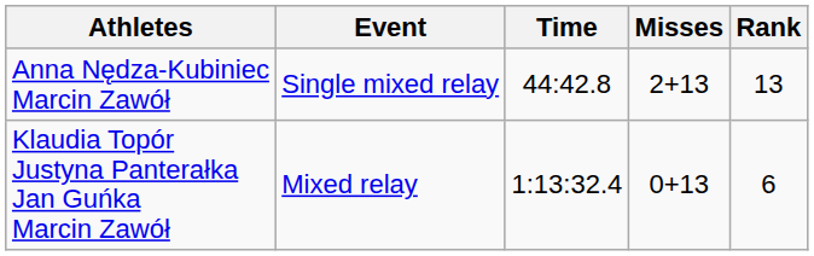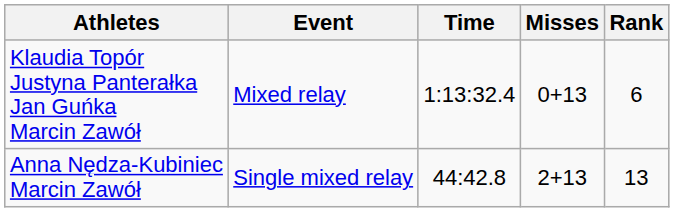 <table class="wikitable" style="font-size:90%">
 <tr>
 <th>Athletes</th>
 <th>Event</th>
 <th>Time</th>
 <th>Misses</th>
 <th>Rank</th>
 </tr>
 <tr align=center>
+<td align=left><a href='#'>Klaudia Topór</a><br><a href='#'>Justyna Panterałka</a><br><a href='#'>Jan Guńka</a><br><a href='#'>Marcin Zawół</a></td>
+<td align=left><a href='#'>Mixed relay</a></td>
+<td>1:13:32.4</td>
+<td>0+13</td>
+<td>6</td>
+</tr>
+<tr align=center>
 <td align=left><a href='#'>Anna Nędza-Kubiniec</a><br><a href='#'>Marcin Zawół</a></td>
 <td align=left><a href='#'>Single mixed relay</a></td>
 <td>44:42.8</td>
 <td>2+13</td>
 <td>13</td>
 </tr>
-<tr align=center>
-<td align=left><a href='#'>Klaudia Topór</a><br><a href='#'>Justyna Panterałka</a><br><a href='#'>Jan Guńka</a><br><a href='#'>Marcin Zawół</a></td>
-<td align=left><a href='#'>Mixed relay</a></td>
-<td>1:13:32.4</td>
-<td>0+13</td>
-<td>6</td>
-</tr>
 </table>
